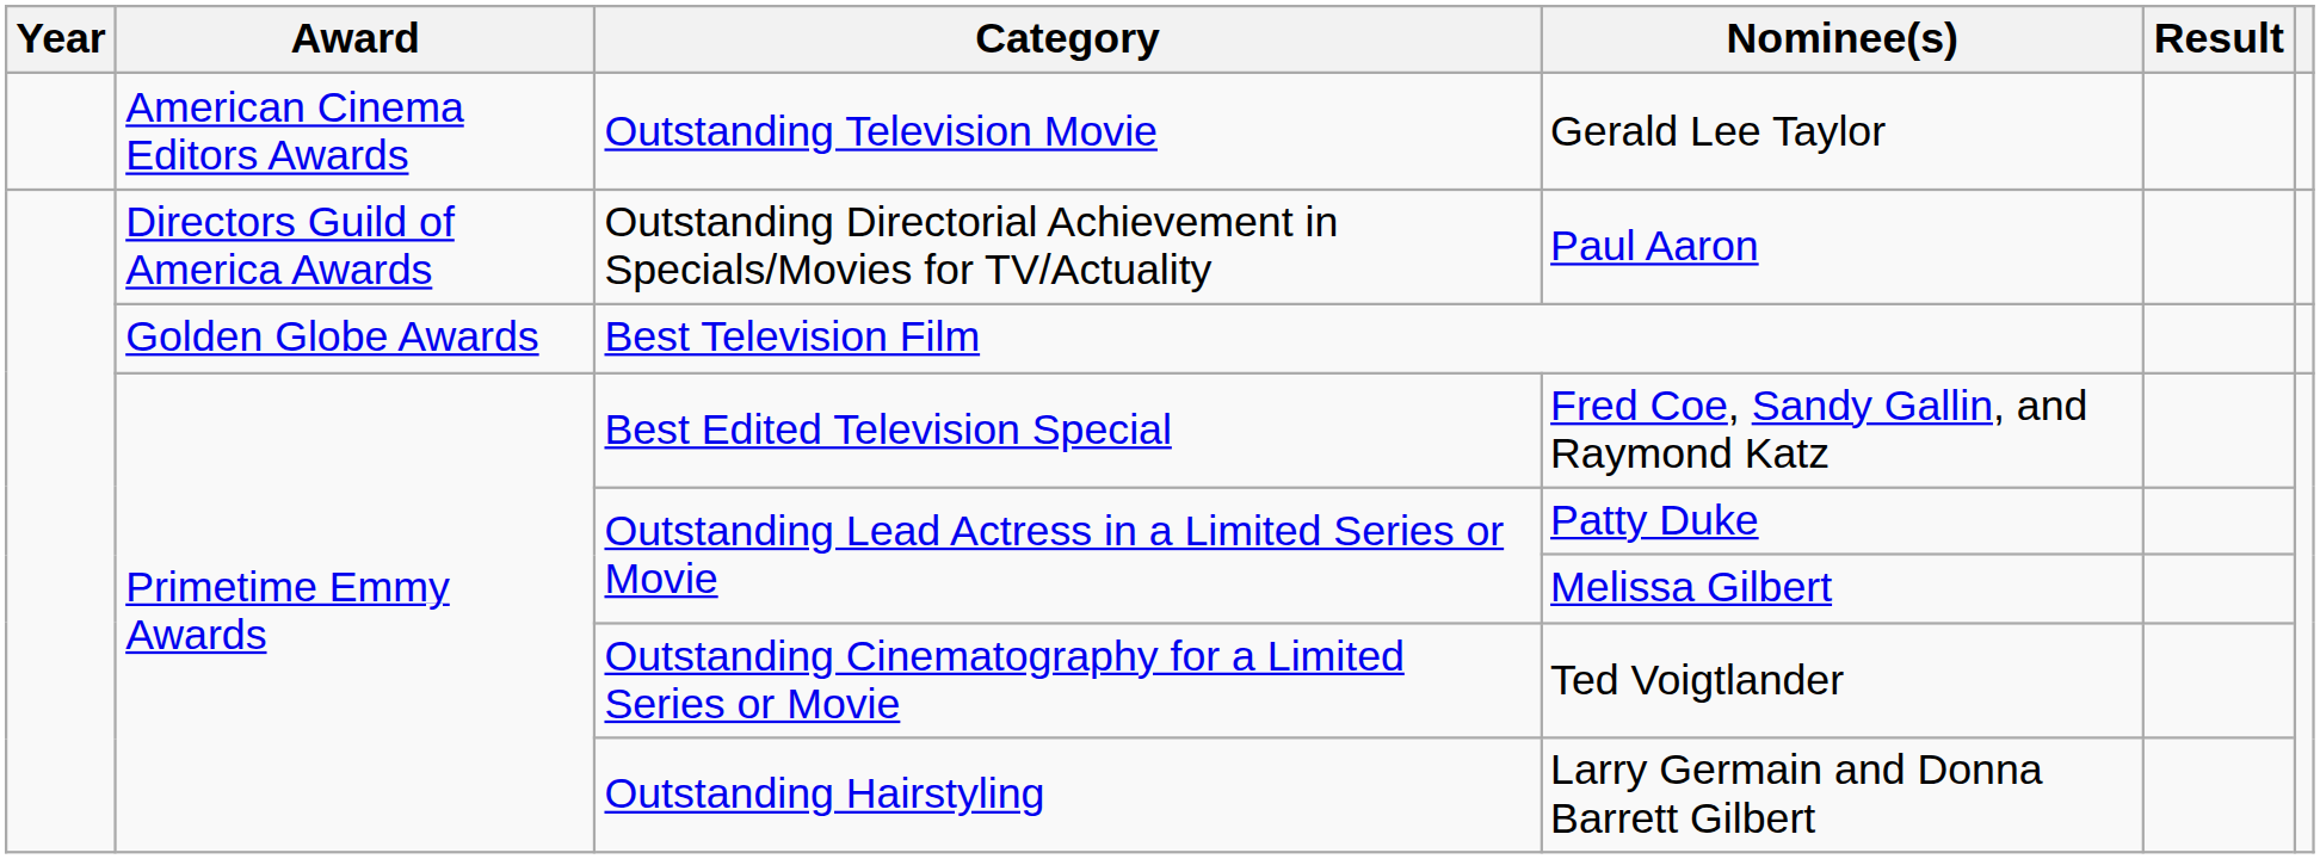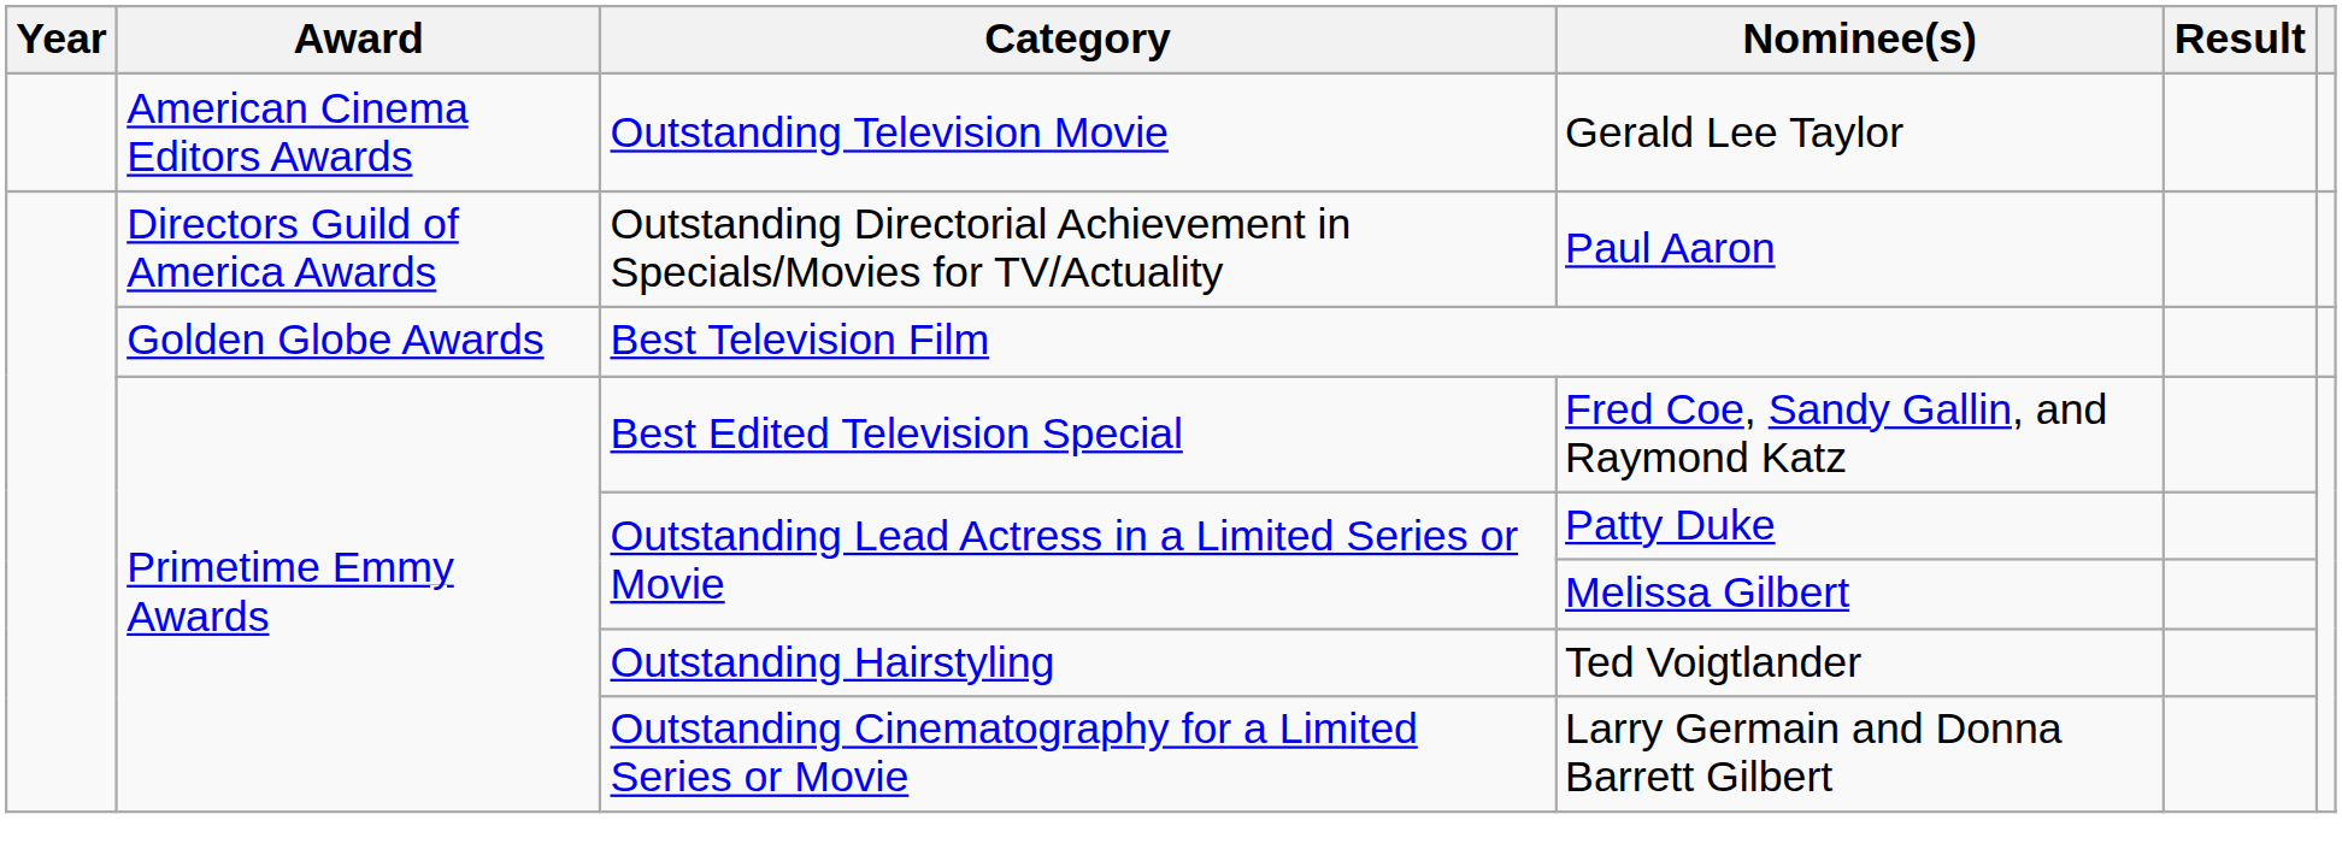 <table class="wikitable sortable">
 <tr>
 <th>Year</th>
 <th>Award</th>
 <th>Category</th>
 <th>Nominee(s)</th>
 <th>Result</th>
 <th></th>
 </tr>
 <tr>
 <td></td>
 <td><a href='#'>American Cinema Editors Awards</a></td>
 <td><a href='#'>Outstanding Television Movie</a></td>
 <td>Gerald Lee Taylor</td>
 <td></td>
 <td align="center"></td>
 </tr>
 <tr>
 <td rowspan="8"></td>
 <td><a href='#'>Directors Guild of America Awards</a></td>
 <td>Outstanding Directorial Achievement in Specials/Movies for TV/Actuality</td>
 <td><a href='#'>Paul Aaron</a></td>
 <td></td>
 <td align="center"></td>
 </tr>
 <tr>
 <td><a href='#'>Golden Globe Awards</a></td>
 <td colspan="2"><a href='#'>Best Television Film</a></td>
 <td></td>
 <td align="center"></td>
 </tr>
 <tr>
 <td rowspan="6"><a href='#'>Primetime Emmy Awards</a></td>
 <td><a href='#'>Best Edited Television Special</a></td>
 <td><a href='#'>Fred Coe</a>, <a href='#'>Sandy Gallin</a>, and Raymond Katz</td>
 <td></td>
 <td rowspan="6" align="center"></td>
 </tr>
 <tr>
 <td rowspan="2"><a href='#'>Outstanding Lead Actress in a Limited Series or Movie</a></td>
 <td><a href='#'>Patty Duke</a></td>
 <td></td>
 </tr>
 <tr>
 <td><a href='#'>Melissa Gilbert</a></td>
 <td></td>
 </tr>
 <tr>
-<td><a href='#'>Outstanding Cinematography for a Limited Series or Movie</a></td>
+<td><a href='#'>Outstanding Hairstyling</a></td>
 <td>Ted Voigtlander</td>
 <td></td>
 </tr>
 <tr>
-<td><a href='#'>Outstanding Hairstyling</a></td>
+<td><a href='#'>Outstanding Cinematography for a Limited Series or Movie</a></td>
 <td>Larry Germain and Donna Barrett Gilbert</td>
 <td></td>
 </tr>
 </table>
